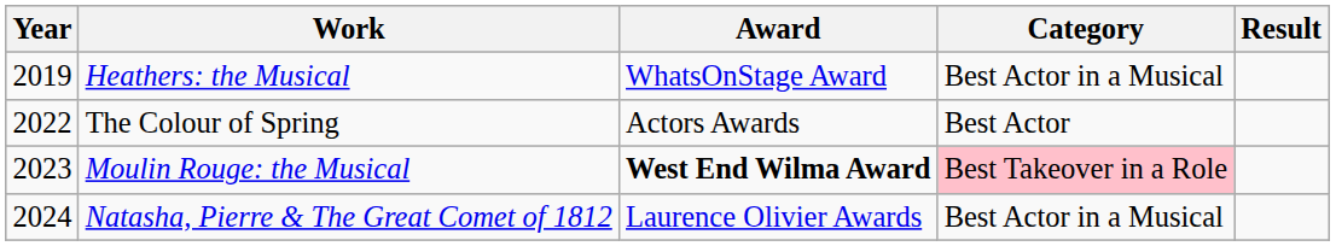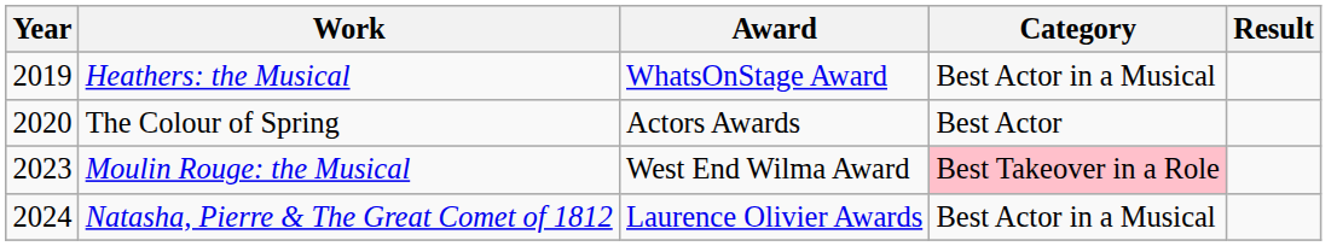 <table class="wikitable sortable">
 <tr>
 <th>Year</th>
 <th>Work</th>
 <th>Award</th>
 <th>Category</th>
 <th>Result</th>
 </tr>
 <tr>
 <td>2019</td>
 <td><a href='#'><em>Heathers: the Musical</em></a></td>
 <td><a href='#'>WhatsOnStage Award</a></td>
 <td>Best Actor in a Musical</td>
 <td></td>
 </tr>
 <tr>
-<td>2022</td>
+<td>2020</td>
 <td>The Colour of Spring</td>
 <td>Actors Awards</td>
 <td>Best Actor</td>
 <td></td>
 </tr>
 <tr>
 <td>2023</td>
 <td><em><a href='#'>Moulin Rouge: the Musical</a></em></td>
-<td><strong>West End Wilma Award</strong></td>
+<td>West End Wilma Award</td>
 <td style="background: pink;">Best Takeover in a Role</td>
 <td></td>
 </tr>
 <tr>
 <td>2024</td>
 <td><em><a href='#'>Natasha, Pierre & The Great Comet of 1812</a></em></td>
 <td><a href='#'>Laurence Olivier Awards</a></td>
 <td>Best Actor in a Musical</td>
 <td></td>
 </tr>
 </table>
